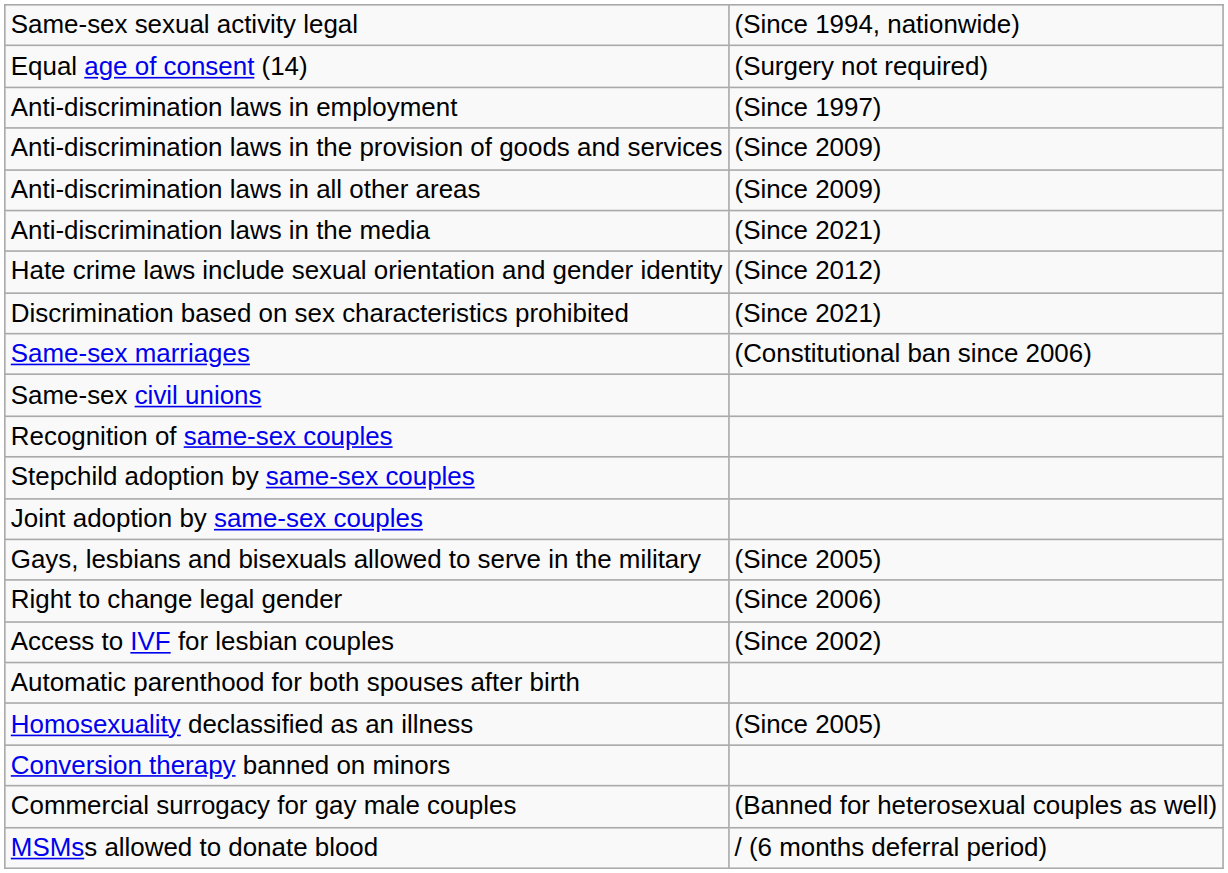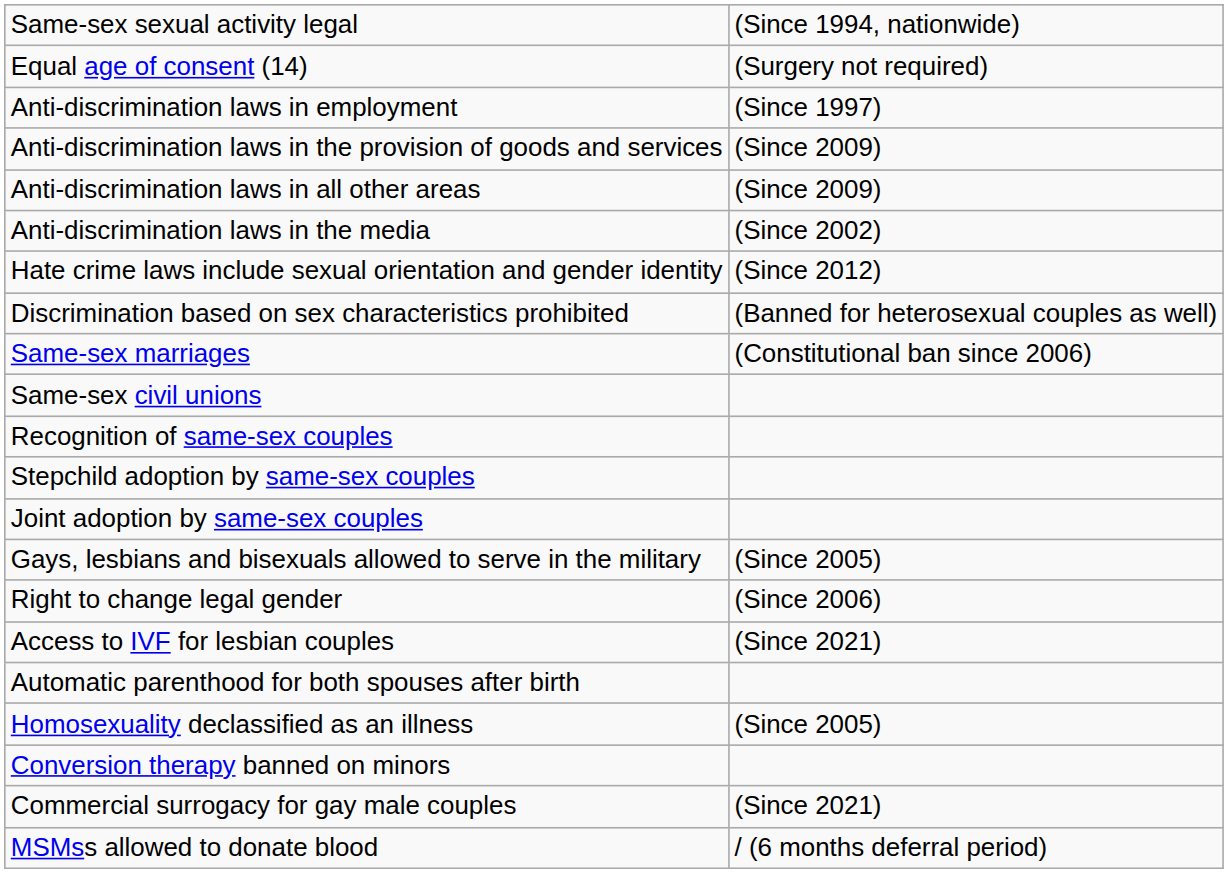 <table class="wikitable">
 <tr>
 <td>Same-sex sexual activity legal</td>
 <td> (Since 1994, nationwide)</td>
 </tr>
 <tr>
 <td>Equal <a href='#'>age of consent</a> (14)</td>
 <td> (Surgery not required)</td>
 </tr>
 <tr>
 <td>Anti-discrimination laws in employment</td>
 <td> (Since 1997)</td>
 </tr>
 <tr>
 <td>Anti-discrimination laws in the provision of goods and services</td>
 <td> (Since 2009)</td>
 </tr>
 <tr>
 <td>Anti-discrimination laws in all other areas</td>
 <td> (Since 2009)</td>
 </tr>
 <tr>
 <td>Anti-discrimination laws in the media</td>
-<td> (Since 2021)</td>
+<td> (Since 2002)</td>
 </tr>
 <tr>
 <td>Hate crime laws include sexual orientation and gender identity</td>
 <td> (Since 2012)</td>
 </tr>
 <tr>
 <td>Discrimination based on sex characteristics prohibited</td>
-<td> (Since 2021)</td>
+<td>(Banned for heterosexual couples as well)</td>
 </tr>
 <tr>
 <td><a href='#'>Same-sex marriages</a></td>
 <td> (Constitutional ban since 2006)</td>
 </tr>
 <tr>
 <td>Same-sex <a href='#'>civil unions</a></td>
 <td></td>
 </tr>
 <tr>
 <td>Recognition of <a href='#'>same-sex couples</a></td>
 <td></td>
 </tr>
 <tr>
 <td>Stepchild adoption by <a href='#'>same-sex couples</a></td>
 <td></td>
 </tr>
 <tr>
 <td>Joint adoption by <a href='#'>same-sex couples</a></td>
 <td></td>
 </tr>
 <tr>
 <td>Gays, lesbians and bisexuals allowed to serve in the military</td>
 <td> (Since 2005)</td>
 </tr>
 <tr>
 <td>Right to change legal gender</td>
 <td> (Since 2006)</td>
 </tr>
 <tr>
 <td>Access to <a href='#'>IVF</a> for lesbian couples</td>
-<td> (Since 2002)</td>
+<td> (Since 2021)</td>
 </tr>
 <tr>
 <td>Automatic parenthood for both spouses after birth</td>
 <td></td>
 </tr>
 <tr>
 <td><a href='#'>Homosexuality</a> declassified as an illness</td>
 <td> (Since 2005)</td>
 </tr>
 <tr>
 <td><a href='#'>Conversion therapy</a> banned on minors</td>
 <td></td>
 </tr>
 <tr>
 <td>Commercial surrogacy for gay male couples</td>
-<td>(Banned for heterosexual couples as well)</td>
+<td> (Since 2021)</td>
 </tr>
 <tr>
 <td><a href='#'>MSMs</a>s allowed to donate blood</td>
 <td>/  (6 months deferral period)</td>
 </tr>
 </table>
